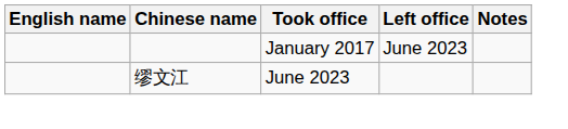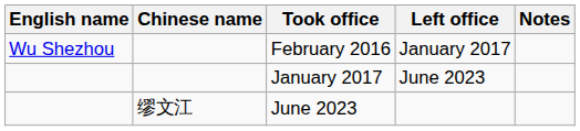 <table class="wikitable">
 <tr>
 <th>English name</th>
 <th>Chinese name</th>
 <th>Took office</th>
 <th>Left office</th>
 <th>Notes</th>
+</tr>
+<tr>
+<td><a href='#'>Wu Shezhou</a></td>
+<td></td>
+<td>February 2016</td>
+<td>January 2017</td>
+<td></td>
 </tr>
 <tr>
 <td></td>
 <td></td>
 <td>January 2017</td>
 <td>June 2023</td>
 <td></td>
 </tr>
 <tr>
 <td></td>
 <td>缪文江</td>
 <td>June 2023</td>
 <td></td>
 <td></td>
 </tr>
 </table>
